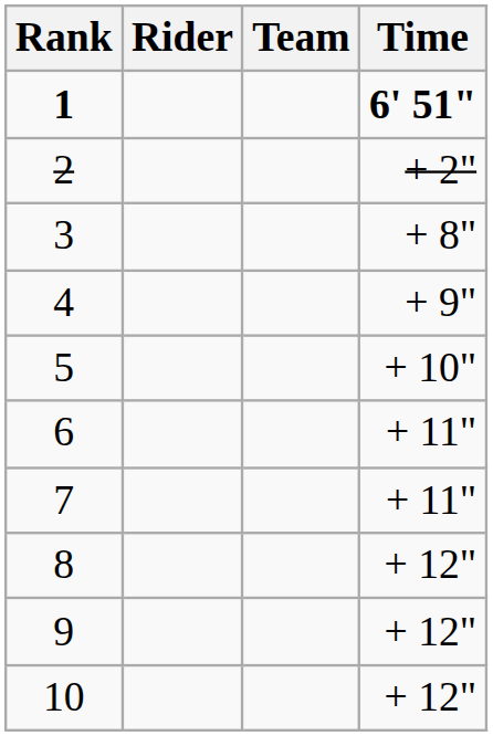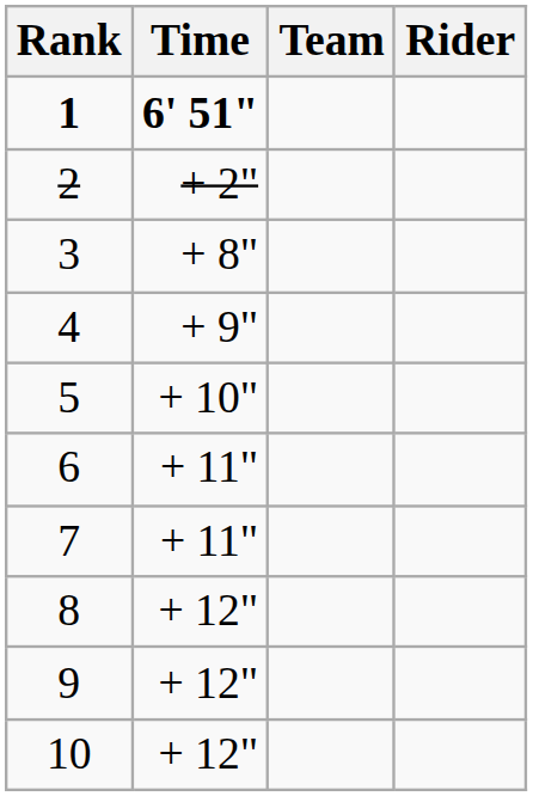 <table class="wikitable">
 <tr>
 <th scope="col">Rank</th>
+<th scope="col">Time</th>
+<th scope="col">Team</th>
 <th scope="col">Rider</th>
-<th scope="col">Team</th>
-<th scope="col">Time</th>
 </tr>
 <tr>
 <td style="text-align:center;"><strong>1</strong></td>
+<td style="text-align:right;"><strong>6' 51"</strong></td>
+<td><strong></strong></td>
 <td><strong></strong>    </td>
-<td><strong></strong></td>
-<td style="text-align:right;"><strong>6' 51"</strong></td>
 </tr>
 <tr>
 <td style="text-align:center;"><del>2</del></td>
+<td style="text-align:right;"><del>+ 2"</del></td>
+<td><del></del></td>
 <td><del></del> </td>
-<td><del></del></td>
-<td style="text-align:right;"><del>+ 2"</del></td>
 </tr>
 <tr>
 <td style="text-align:center;">3</td>
+<td style="text-align:right;">+ 8"</td>
 <td></td>
 <td></td>
-<td style="text-align:right;">+ 8"</td>
 </tr>
 <tr>
 <td style="text-align:center;">4</td>
+<td style="text-align:right;">+ 9"</td>
 <td></td>
 <td></td>
-<td style="text-align:right;">+ 9"</td>
 </tr>
 <tr>
 <td style="text-align:center;">5</td>
+<td style="text-align:right;">+ 10"</td>
 <td></td>
 <td></td>
-<td style="text-align:right;">+ 10"</td>
 </tr>
 <tr>
 <td style="text-align:center;">6</td>
+<td style="text-align:right;">+ 11"</td>
 <td></td>
 <td></td>
-<td style="text-align:right;">+ 11"</td>
 </tr>
 <tr>
 <td style="text-align:center;">7</td>
+<td style="text-align:right;">+ 11"</td>
 <td></td>
 <td></td>
-<td style="text-align:right;">+ 11"</td>
 </tr>
 <tr>
 <td style="text-align:center;">8</td>
+<td style="text-align:right;">+ 12"</td>
 <td></td>
 <td></td>
-<td style="text-align:right;">+ 12"</td>
 </tr>
 <tr>
 <td style="text-align:center;">9</td>
+<td style="text-align:right;">+ 12"</td>
 <td></td>
 <td></td>
-<td style="text-align:right;">+ 12"</td>
 </tr>
 <tr>
 <td style="text-align:center;">10</td>
+<td style="text-align:right;">+ 12"</td>
+<td></td>
 <td> </td>
-<td></td>
-<td style="text-align:right;">+ 12"</td>
 </tr>
 </table>
